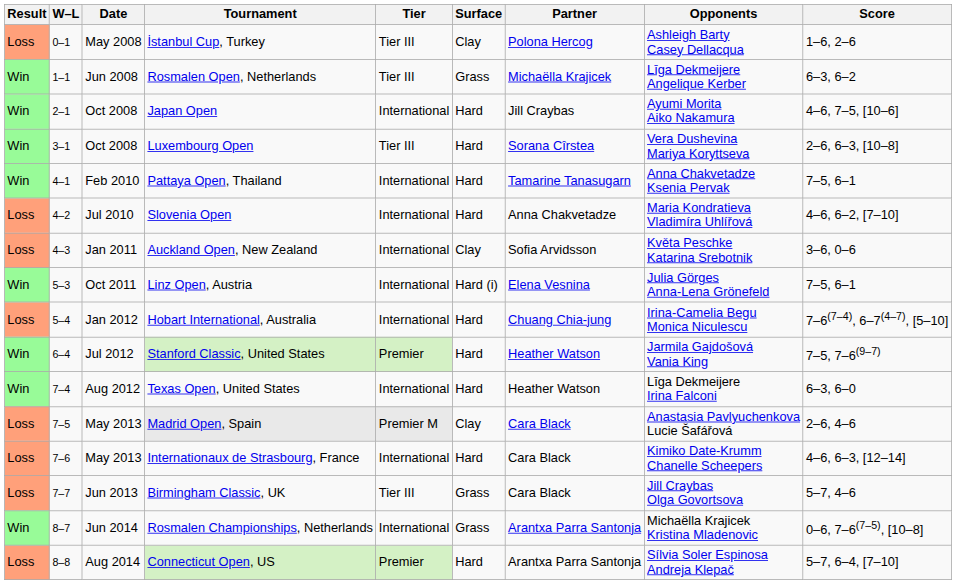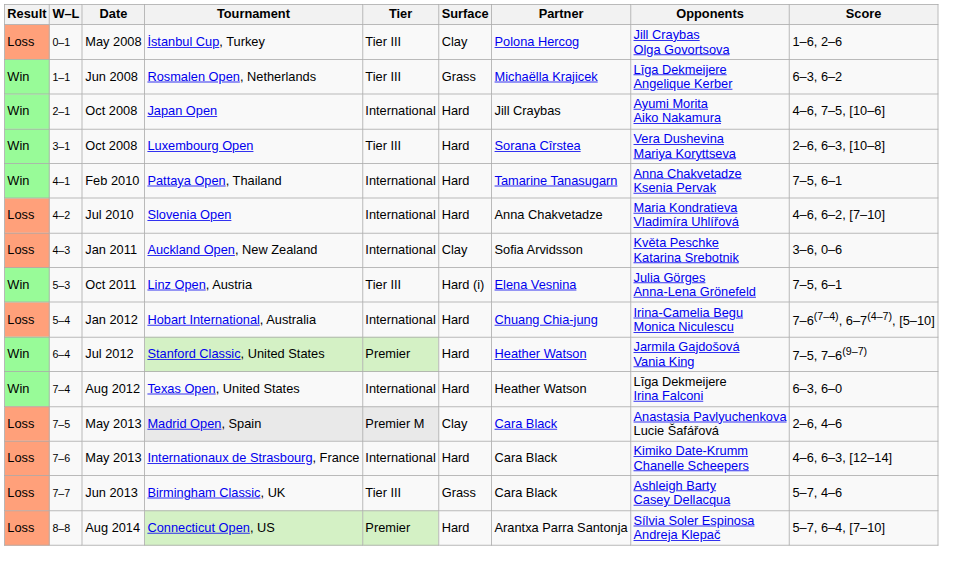 <table class="wikitable sortable">
 <tr>
 <th>Result</th>
 <th class="unsortable">W–L</th>
 <th>Date</th>
 <th>Tournament</th>
 <th>Tier</th>
 <th>Surface</th>
 <th>Partner</th>
 <th>Opponents</th>
 <th class="unsortable">Score</th>
 </tr>
 <tr>
 <td style="background:#ffa07a;">Loss</td>
 <td><small>0–1</small></td>
 <td>May 2008</td>
 <td><a href='#'>İstanbul Cup</a>, Turkey</td>
 <td>Tier III</td>
 <td>Clay</td>
 <td> <a href='#'>Polona Hercog</a></td>
-<td> <a href='#'>Ashleigh Barty</a> <br>  <a href='#'>Casey Dellacqua</a></td>
+<td> <a href='#'>Jill Craybas</a> <br>  <a href='#'>Olga Govortsova</a></td>
 <td>1–6, 2–6</td>
 </tr>
 <tr>
 <td style="background:#98fb98;">Win</td>
 <td><small>1–1</small></td>
 <td>Jun 2008</td>
 <td><a href='#'>Rosmalen Open</a>, Netherlands</td>
 <td>Tier III</td>
 <td>Grass</td>
 <td> <a href='#'>Michaëlla Krajicek</a></td>
 <td> <a href='#'>Līga Dekmeijere</a> <br>  <a href='#'>Angelique Kerber</a></td>
 <td>6–3, 6–2</td>
 </tr>
 <tr>
 <td style="background:#98fb98;">Win</td>
 <td><small>2–1</small></td>
 <td>Oct 2008</td>
 <td><a href='#'>Japan Open</a></td>
 <td>International</td>
 <td>Hard</td>
 <td> Jill Craybas</td>
 <td> <a href='#'>Ayumi Morita</a> <br>  <a href='#'>Aiko Nakamura</a></td>
 <td>4–6, 7–5, [10–6]</td>
 </tr>
 <tr>
 <td style="background:#98fb98;">Win</td>
 <td><small>3–1</small></td>
 <td>Oct 2008</td>
 <td><a href='#'>Luxembourg Open</a></td>
 <td>Tier III</td>
 <td>Hard</td>
 <td> <a href='#'>Sorana Cîrstea</a></td>
 <td> <a href='#'>Vera Dushevina</a> <br>  <a href='#'>Mariya Koryttseva</a></td>
 <td>2–6, 6–3, [10–8]</td>
 </tr>
 <tr>
 <td style="background:#98fb98;">Win</td>
 <td><small>4–1</small></td>
 <td>Feb 2010</td>
 <td><a href='#'>Pattaya Open</a>, Thailand</td>
 <td>International</td>
 <td>Hard</td>
 <td> <a href='#'>Tamarine Tanasugarn</a></td>
 <td> <a href='#'>Anna Chakvetadze</a> <br>  <a href='#'>Ksenia Pervak</a></td>
 <td>7–5, 6–1</td>
 </tr>
 <tr>
 <td style="background:#ffa07a;">Loss</td>
 <td><small>4–2</small></td>
 <td>Jul 2010</td>
 <td><a href='#'>Slovenia Open</a></td>
 <td>International</td>
 <td>Hard</td>
 <td> Anna Chakvetadze</td>
 <td> <a href='#'>Maria Kondratieva</a> <br>  <a href='#'>Vladimíra Uhlířová</a></td>
 <td>4–6, 6–2, [7–10]</td>
 </tr>
 <tr>
 <td style="background:#ffa07a;">Loss</td>
 <td><small>4–3</small></td>
 <td>Jan 2011</td>
 <td><a href='#'>Auckland Open</a>, New Zealand</td>
 <td>International</td>
 <td>Clay</td>
 <td> Sofia Arvidsson</td>
 <td> <a href='#'>Květa Peschke</a> <br>  <a href='#'>Katarina Srebotnik</a></td>
 <td>3–6, 0–6</td>
 </tr>
 <tr>
 <td style="background:#98fb98;">Win</td>
 <td><small>5–3</small></td>
 <td>Oct 2011</td>
 <td><a href='#'>Linz Open</a>, Austria</td>
-<td>International</td>
+<td>Tier III</td>
 <td>Hard (i)</td>
 <td> <a href='#'>Elena Vesnina</a></td>
 <td> <a href='#'>Julia Görges</a> <br>  <a href='#'>Anna-Lena Grönefeld</a></td>
 <td>7–5, 6–1</td>
 </tr>
 <tr>
 <td style="background:#ffa07a;">Loss</td>
 <td><small>5–4</small></td>
 <td>Jan 2012</td>
 <td><a href='#'>Hobart International</a>, Australia</td>
 <td>International</td>
 <td>Hard</td>
 <td> <a href='#'>Chuang Chia-jung</a></td>
 <td> <a href='#'>Irina-Camelia Begu</a> <br>  <a href='#'>Monica Niculescu</a></td>
 <td>7–6<sup>(7–4)</sup>, 6–7<sup>(4–7)</sup>, [5–10]</td>
 </tr>
 <tr>
 <td style="background:#98fb98;">Win</td>
 <td><small>6–4</small></td>
 <td>Jul 2012</td>
 <td style="background:#d4f1c5;"><a href='#'>Stanford Classic</a>, United States</td>
 <td style="background:#d4f1c5;">Premier</td>
 <td>Hard</td>
 <td> <a href='#'>Heather Watson</a></td>
 <td> <a href='#'>Jarmila Gajdošová</a> <br>  <a href='#'>Vania King</a></td>
 <td>7–5, 7–6<sup>(9–7)</sup></td>
 </tr>
 <tr>
 <td style="background:#98fb98;">Win</td>
 <td><small>7–4</small></td>
 <td>Aug 2012</td>
 <td><a href='#'>Texas Open</a>, United States</td>
 <td>International</td>
 <td>Hard</td>
 <td> Heather Watson</td>
 <td> Līga Dekmeijere <br>  <a href='#'>Irina Falconi</a></td>
 <td>6–3, 6–0</td>
 </tr>
 <tr>
 <td style="background:#ffa07a;">Loss</td>
 <td><small>7–5</small></td>
 <td>May 2013</td>
 <td style="background:#e9e9e9;"><a href='#'>Madrid Open</a>, Spain</td>
 <td style="background:#e9e9e9;">Premier M</td>
 <td>Clay</td>
 <td> <a href='#'>Cara Black</a></td>
 <td> <a href='#'>Anastasia Pavlyuchenkova</a> <br>  Lucie Šafářová</td>
 <td>2–6, 4–6</td>
 </tr>
 <tr>
 <td style="background:#ffa07a;">Loss</td>
 <td><small>7–6</small></td>
 <td>May 2013</td>
 <td><a href='#'>Internationaux de Strasbourg</a>, France</td>
 <td>International</td>
 <td>Hard</td>
 <td> Cara Black</td>
 <td> <a href='#'>Kimiko Date-Krumm</a> <br>  <a href='#'>Chanelle Scheepers</a></td>
 <td>4–6, 6–3, [12–14]</td>
 </tr>
 <tr>
 <td style="background:#ffa07a;">Loss</td>
 <td><small>7–7</small></td>
 <td>Jun 2013</td>
 <td><a href='#'>Birmingham Classic</a>, UK</td>
 <td>Tier III</td>
 <td>Grass</td>
 <td> Cara Black</td>
-<td> <a href='#'>Jill Craybas</a> <br>  <a href='#'>Olga Govortsova</a></td>
+<td> <a href='#'>Ashleigh Barty</a> <br>  <a href='#'>Casey Dellacqua</a></td>
 <td>5–7, 4–6</td>
-</tr>
-<tr>
-<td style="background:#98fb98;">Win</td>
-<td><small>8–7</small></td>
-<td>Jun 2014</td>
-<td><a href='#'>Rosmalen Championships</a>, Netherlands</td>
-<td>International</td>
-<td>Grass</td>
-<td> <a href='#'>Arantxa Parra Santonja</a></td>
-<td> Michaëlla Krajicek <br>  <a href='#'>Kristina Mladenovic</a></td>
-<td>0–6, 7–6<sup>(7–5)</sup>, [10–8]</td>
 </tr>
 <tr>
 <td style="background:#ffa07a;">Loss</td>
 <td><small>8–8</small></td>
 <td>Aug 2014</td>
 <td style="background:#d4f1c5;"><a href='#'>Connecticut Open</a>, US</td>
 <td style="background:#d4f1c5;">Premier</td>
 <td>Hard</td>
 <td> Arantxa Parra Santonja</td>
 <td> <a href='#'>Sílvia Soler Espinosa</a> <br>  <a href='#'>Andreja Klepač</a></td>
 <td>5–7, 6–4, [7–10]</td>
 </tr>
 </table>
